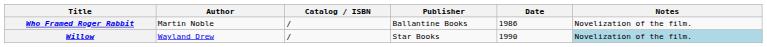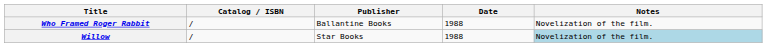 <table class="wikitable sortable" style="width:100%;">
 <tr>
 <th width=20%>Title</th>
-<th width=17%>Author</th>
 <th width=14%>Catalog / ISBN</th>
 <th width=14%>Publisher</th>
 <th width=10%>Date</th>
 <th width=25%>Notes</th>
 </tr>
 <tr>
 <th><em><a href='#'>Who Framed Roger Rabbit</a></em></th>
-<td>Martin Noble</td>
 <td> / </td>
 <td>Ballantine Books</td>
-<td>1986</td>
+<td>1988</td>
 <td>Novelization of the film.</td>
 </tr>
 <tr>
 <th><em><a href='#'>Willow</a></em></th>
-<td><a href='#'>Wayland Drew</a></td>
 <td> / </td>
 <td>Star Books</td>
-<td>1990</td>
+<td>1988</td>
 <td style="background: lightblue;">Novelization of the film.</td>
 </tr>
 </table>
